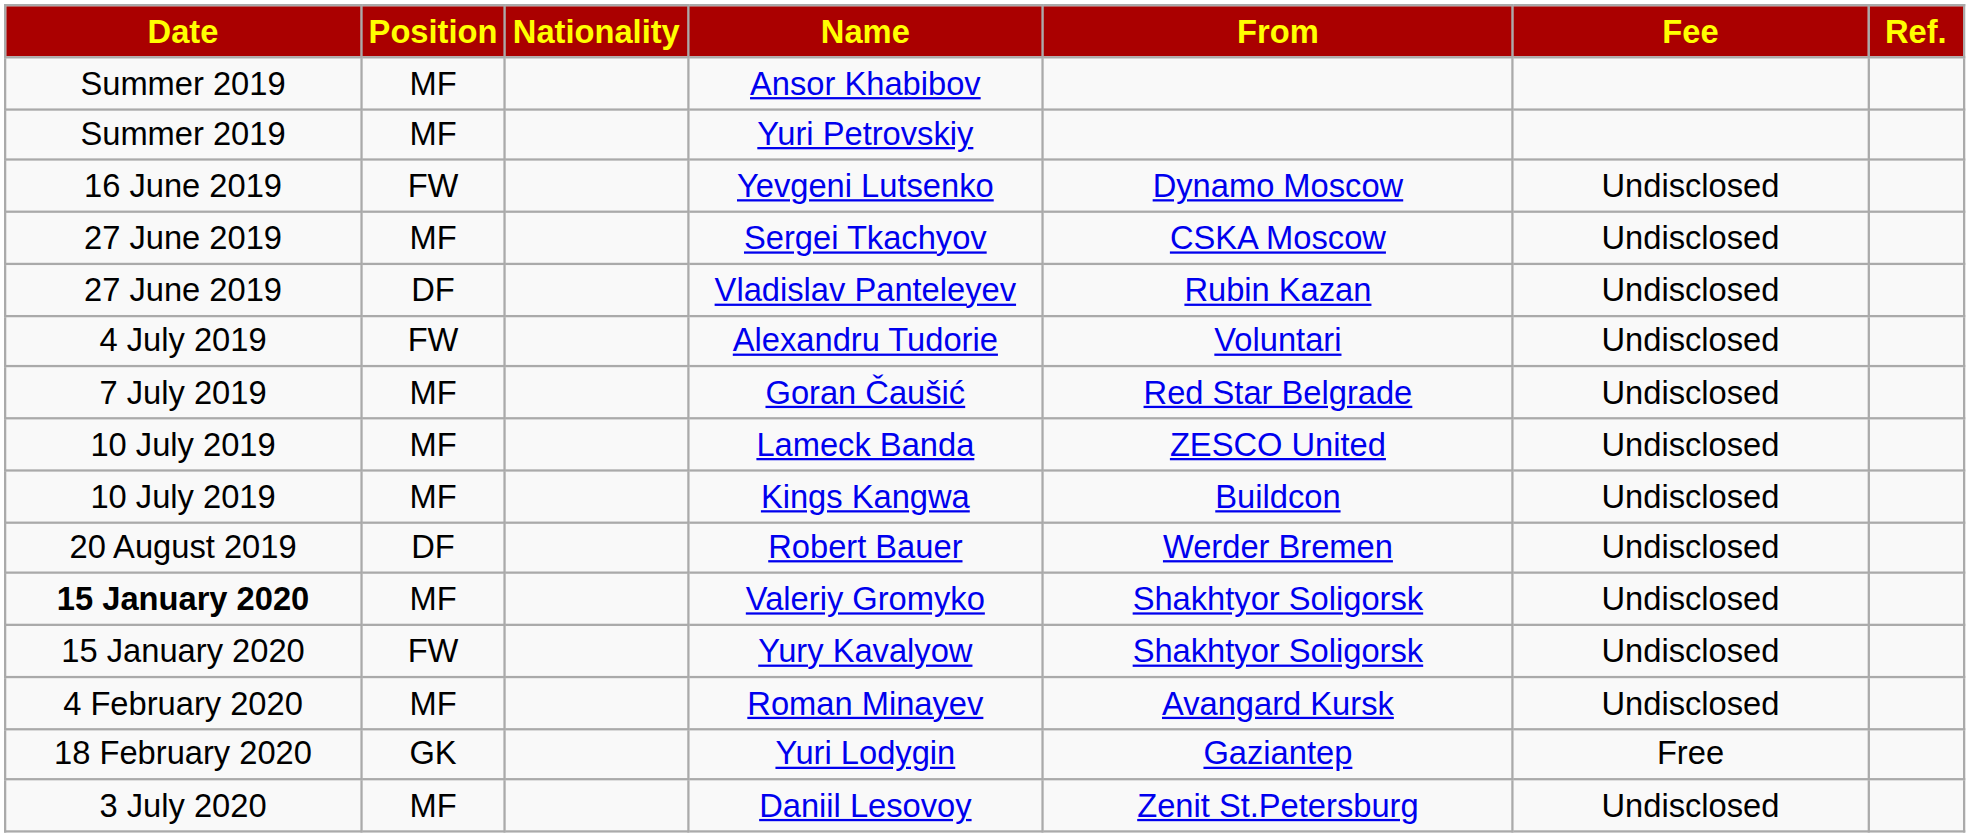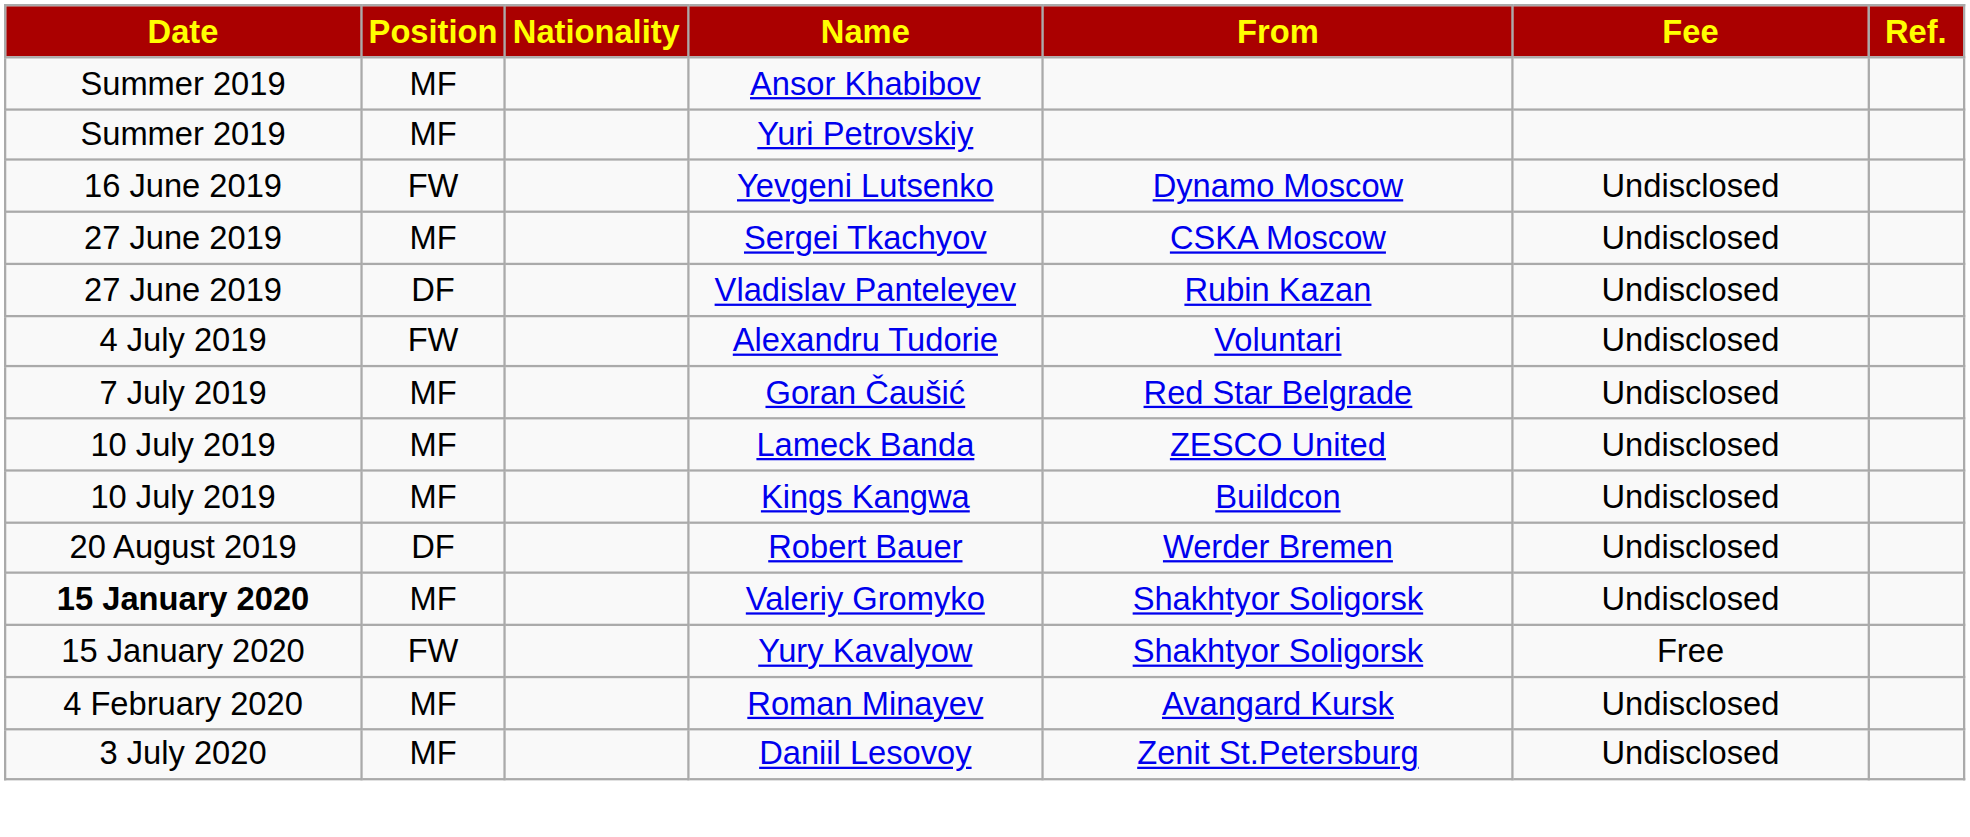 <table class="wikitable"  style="text-align:center; font-size:90%; ">
 <tr>
 <th style="background:#AA0000; color:yellow; width:150px;">Date</th>
 <th style="background:#AA0000; color:yellow; width:55px;">Position</th>
 <th style="background:#AA0000; color:yellow; width:505x;">Nationality</th>
 <th style="background:#AA0000; color:yellow; width:150px;">Name</th>
 <th style="background:#AA0000; color:yellow; width:200px;">From</th>
 <th style="background:#AA0000; color:yellow; width:150px;">Fee</th>
 <th style="background:#AA0000; color:yellow; width:35px;">Ref.</th>
 </tr>
 <tr>
 <td>Summer 2019</td>
 <td>MF</td>
 <td></td>
 <td><a href='#'>Ansor Khabibov</a></td>
 <td></td>
 <td></td>
 <td></td>
 </tr>
 <tr>
 <td>Summer 2019</td>
 <td>MF</td>
 <td></td>
 <td><a href='#'>Yuri Petrovskiy</a></td>
 <td></td>
 <td></td>
 <td></td>
 </tr>
 <tr>
 <td>16 June 2019</td>
 <td>FW</td>
 <td></td>
 <td><a href='#'>Yevgeni Lutsenko</a></td>
 <td><a href='#'>Dynamo Moscow</a></td>
 <td>Undisclosed</td>
 <td></td>
 </tr>
 <tr>
 <td>27 June 2019</td>
 <td>MF</td>
 <td></td>
 <td><a href='#'>Sergei Tkachyov</a></td>
 <td><a href='#'>CSKA Moscow</a></td>
 <td>Undisclosed</td>
 <td></td>
 </tr>
 <tr>
 <td>27 June 2019</td>
 <td>DF</td>
 <td></td>
 <td><a href='#'>Vladislav Panteleyev</a></td>
 <td><a href='#'>Rubin Kazan</a></td>
 <td>Undisclosed</td>
 <td></td>
 </tr>
 <tr>
 <td>4 July 2019</td>
 <td>FW</td>
 <td></td>
 <td><a href='#'>Alexandru Tudorie</a></td>
 <td><a href='#'>Voluntari</a></td>
 <td>Undisclosed</td>
 <td></td>
 </tr>
 <tr>
 <td>7 July 2019</td>
 <td>MF</td>
 <td></td>
 <td><a href='#'>Goran Čaušić</a></td>
 <td><a href='#'>Red Star Belgrade</a></td>
 <td>Undisclosed</td>
 <td></td>
 </tr>
 <tr>
 <td>10 July 2019</td>
 <td>MF</td>
 <td></td>
 <td><a href='#'>Lameck Banda</a></td>
 <td><a href='#'>ZESCO United</a></td>
 <td>Undisclosed</td>
 <td></td>
 </tr>
 <tr>
 <td>10 July 2019</td>
 <td>MF</td>
 <td></td>
 <td><a href='#'>Kings Kangwa</a></td>
 <td><a href='#'>Buildcon</a></td>
 <td>Undisclosed</td>
 <td></td>
 </tr>
 <tr>
 <td>20 August 2019</td>
 <td>DF</td>
 <td></td>
 <td><a href='#'>Robert Bauer</a></td>
 <td><a href='#'>Werder Bremen</a></td>
 <td>Undisclosed</td>
 <td></td>
 </tr>
 <tr>
 <td><strong>15 January 2020</strong></td>
 <td>MF</td>
 <td></td>
 <td><a href='#'>Valeriy Gromyko</a></td>
 <td><a href='#'>Shakhtyor Soligorsk</a></td>
 <td>Undisclosed</td>
 <td></td>
 </tr>
 <tr>
 <td>15 January 2020</td>
 <td>FW</td>
 <td></td>
 <td><a href='#'>Yury Kavalyow</a></td>
 <td><a href='#'>Shakhtyor Soligorsk</a></td>
-<td>Undisclosed</td>
+<td>Free</td>
 <td></td>
 </tr>
 <tr>
 <td>4 February 2020</td>
 <td>MF</td>
 <td></td>
 <td><a href='#'>Roman Minayev</a></td>
 <td><a href='#'>Avangard Kursk</a></td>
 <td>Undisclosed</td>
 <td></td>
 </tr>
 <tr>
-<td>18 February 2020</td>
-<td>GK</td>
-<td></td>
-<td><a href='#'>Yuri Lodygin</a></td>
-<td><a href='#'>Gaziantep</a></td>
-<td>Free</td>
-<td></td>
-</tr>
-<tr>
 <td>3 July 2020</td>
 <td>MF</td>
 <td></td>
 <td><a href='#'>Daniil Lesovoy</a></td>
 <td><a href='#'>Zenit St.Petersburg</a></td>
 <td>Undisclosed</td>
 <td></td>
 </tr>
 </table>
